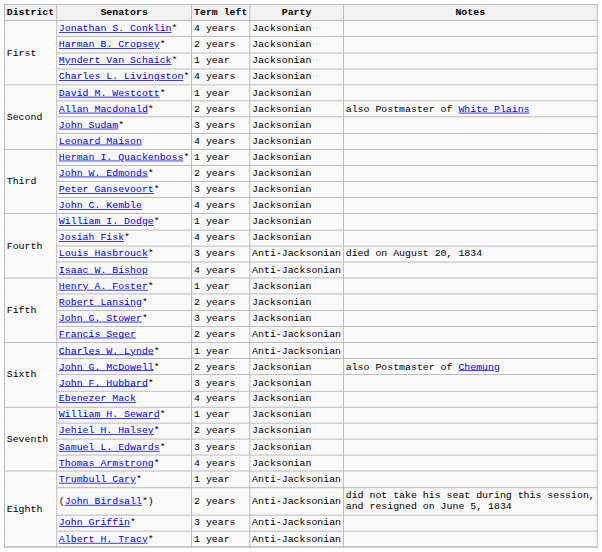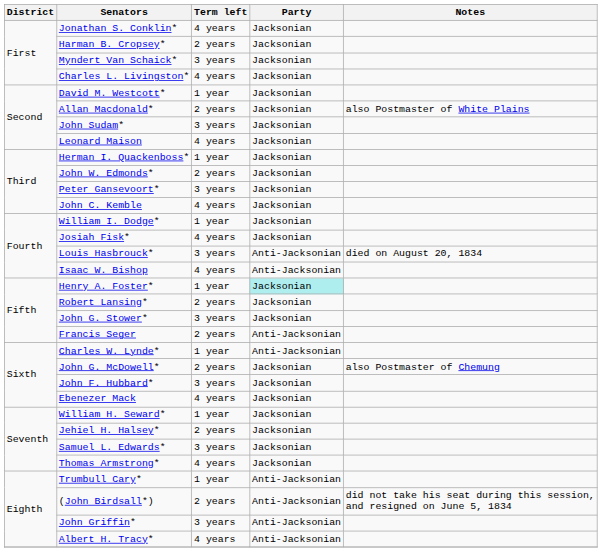 <table class=wikitable>
 <tr>
 <th>District</th>
 <th>Senators</th>
 <th>Term left</th>
 <th>Party</th>
 <th>Notes</th>
 </tr>
 <tr>
 <td rowspan="4">First</td>
 <td><a href='#'>Jonathan S. Conklin</a>*</td>
 <td>4 years</td>
 <td>Jacksonian</td>
 <td></td>
 </tr>
 <tr>
 <td><a href='#'>Harman B. Cropsey</a>*</td>
 <td>2 years</td>
 <td>Jacksonian</td>
 <td></td>
 </tr>
 <tr>
 <td><a href='#'>Myndert Van Schaick</a>*</td>
-<td>1 year</td>
+<td>3 years</td>
 <td>Jacksonian</td>
 <td></td>
 </tr>
 <tr>
 <td><a href='#'>Charles L. Livingston</a>*</td>
 <td>4 years</td>
 <td>Jacksonian</td>
 <td></td>
 </tr>
 <tr>
 <td rowspan="4">Second</td>
 <td><a href='#'>David M. Westcott</a>*</td>
 <td>1 year</td>
 <td>Jacksonian</td>
 <td></td>
 </tr>
 <tr>
 <td><a href='#'>Allan Macdonald</a>*</td>
 <td>2 years</td>
 <td>Jacksonian</td>
 <td>also Postmaster of <a href='#'>White Plains</a></td>
 </tr>
 <tr>
 <td><a href='#'>John Sudam</a>*</td>
 <td>3 years</td>
 <td>Jacksonian</td>
 <td></td>
 </tr>
 <tr>
 <td><a href='#'>Leonard Maison</a></td>
 <td>4 years</td>
 <td>Jacksonian</td>
 <td></td>
 </tr>
 <tr>
 <td rowspan="4">Third</td>
 <td><a href='#'>Herman I. Quackenboss</a>*</td>
 <td>1 year</td>
 <td>Jacksonian</td>
 <td></td>
 </tr>
 <tr>
 <td><a href='#'>John W. Edmonds</a>*</td>
 <td>2 years</td>
 <td>Jacksonian</td>
 <td></td>
 </tr>
 <tr>
 <td><a href='#'>Peter Gansevoort</a>*</td>
 <td>3 years</td>
 <td>Jacksonian</td>
 <td></td>
 </tr>
 <tr>
 <td><a href='#'>John C. Kemble</a></td>
 <td>4 years</td>
 <td>Jacksonian</td>
 <td></td>
 </tr>
 <tr>
 <td rowspan="4">Fourth</td>
 <td><a href='#'>William I. Dodge</a>*</td>
 <td>1 year</td>
 <td>Jacksonian</td>
 <td></td>
 </tr>
 <tr>
 <td><a href='#'>Josiah Fisk</a>*</td>
 <td>4 years</td>
 <td>Jacksonian</td>
 <td></td>
 </tr>
 <tr>
 <td><a href='#'>Louis Hasbrouck</a>*</td>
 <td>3 years</td>
 <td>Anti-Jacksonian</td>
 <td>died on August 20, 1834</td>
 </tr>
 <tr>
 <td><a href='#'>Isaac W. Bishop</a></td>
 <td>4 years</td>
 <td>Anti-Jacksonian</td>
 <td></td>
 </tr>
 <tr>
 <td rowspan="4">Fifth</td>
 <td><a href='#'>Henry A. Foster</a>*</td>
 <td>1 year</td>
-<td>Jacksonian</td>
+<td style="background: paleturquoise;">Jacksonian</td>
 <td></td>
 </tr>
 <tr>
 <td><a href='#'>Robert Lansing</a>*</td>
 <td>2 years</td>
 <td>Jacksonian</td>
 <td></td>
 </tr>
 <tr>
 <td><a href='#'>John G. Stower</a>*</td>
 <td>3 years</td>
 <td>Jacksonian</td>
 <td></td>
 </tr>
 <tr>
 <td><a href='#'>Francis Seger</a></td>
 <td>2 years</td>
 <td>Anti-Jacksonian</td>
 <td></td>
 </tr>
 <tr>
 <td rowspan="4">Sixth</td>
 <td><a href='#'>Charles W. Lynde</a>*</td>
 <td>1 year</td>
 <td>Anti-Jacksonian</td>
 <td></td>
 </tr>
 <tr>
 <td><a href='#'>John G. McDowell</a>*</td>
 <td>2 years</td>
 <td>Jacksonian</td>
 <td>also Postmaster of <a href='#'>Chemung</a></td>
 </tr>
 <tr>
 <td><a href='#'>John F. Hubbard</a>*</td>
 <td>3 years</td>
 <td>Jacksonian</td>
 <td></td>
 </tr>
 <tr>
 <td><a href='#'>Ebenezer Mack</a></td>
 <td>4 years</td>
 <td>Jacksonian</td>
 <td></td>
 </tr>
 <tr>
 <td rowspan="4">Seventh</td>
 <td><a href='#'>William H. Seward</a>*</td>
 <td>1 year</td>
 <td>Jacksonian</td>
 <td></td>
 </tr>
 <tr>
 <td><a href='#'>Jehiel H. Halsey</a>*</td>
 <td>2 years</td>
 <td>Jacksonian</td>
 <td></td>
 </tr>
 <tr>
 <td><a href='#'>Samuel L. Edwards</a>*</td>
 <td>3 years</td>
 <td>Jacksonian</td>
 <td></td>
 </tr>
 <tr>
 <td><a href='#'>Thomas Armstrong</a>*</td>
 <td>4 years</td>
 <td>Jacksonian</td>
 <td></td>
 </tr>
 <tr>
 <td rowspan="4">Eighth</td>
 <td><a href='#'>Trumbull Cary</a>*</td>
 <td>1 year</td>
 <td>Anti-Jacksonian</td>
 <td></td>
 </tr>
 <tr>
 <td>(<a href='#'>John Birdsall</a>*)</td>
 <td>2 years</td>
 <td>Anti-Jacksonian</td>
 <td>did not take his seat during this session, <br>and resigned on June 5, 1834</td>
 </tr>
 <tr>
 <td><a href='#'>John Griffin</a>*</td>
 <td>3 years</td>
 <td>Anti-Jacksonian</td>
 <td></td>
 </tr>
 <tr>
 <td><a href='#'>Albert H. Tracy</a>*</td>
-<td>1 year</td>
+<td>4 years</td>
 <td>Anti-Jacksonian</td>
 <td></td>
 </tr>
 <tr>
 </tr>
 </table>
